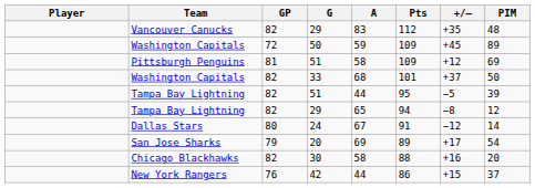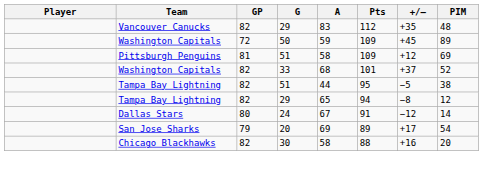 <table class="wikitable sortable">
 <tr>
 <th style="width: 12em;">Player</th>
 <th style="width: 13em;">Team</th>
 <th style="width: 4em;">GP</th>
 <th style="width: 4em;">G</th>
 <th style="width: 4em;">A</th>
 <th style="width: 4em;">Pts</th>
 <th style="width: 4em;">+/–</th>
 <th style="width: 4em;">PIM</th>
 </tr>
 <tr>
 <td></td>
 <td><a href='#'>Vancouver Canucks</a></td>
 <td>82</td>
 <td>29</td>
 <td>83</td>
 <td>112</td>
 <td>+35</td>
 <td>48</td>
 </tr>
 <tr>
 <td></td>
 <td><a href='#'>Washington Capitals</a></td>
 <td>72</td>
 <td>50</td>
 <td>59</td>
 <td>109</td>
 <td>+45</td>
 <td>89</td>
 </tr>
 <tr>
 <td></td>
 <td><a href='#'>Pittsburgh Penguins</a></td>
 <td>81</td>
 <td>51</td>
 <td>58</td>
 <td>109</td>
 <td>+12</td>
 <td>69</td>
 </tr>
 <tr>
 <td></td>
 <td><a href='#'>Washington Capitals</a></td>
 <td>82</td>
 <td>33</td>
 <td>68</td>
 <td>101</td>
 <td>+37</td>
-<td>50</td>
+<td>52</td>
 </tr>
 <tr>
 <td></td>
 <td><a href='#'>Tampa Bay Lightning</a></td>
 <td>82</td>
 <td>51</td>
 <td>44</td>
 <td>95</td>
 <td>−5</td>
-<td>39</td>
+<td>38</td>
 </tr>
 <tr>
 <td></td>
 <td><a href='#'>Tampa Bay Lightning</a></td>
 <td>82</td>
 <td>29</td>
 <td>65</td>
 <td>94</td>
 <td>−8</td>
 <td>12</td>
 </tr>
 <tr>
 <td></td>
 <td><a href='#'>Dallas Stars</a></td>
 <td>80</td>
 <td>24</td>
 <td>67</td>
 <td>91</td>
 <td>−12</td>
 <td>14</td>
 </tr>
 <tr>
 <td></td>
 <td><a href='#'>San Jose Sharks</a></td>
 <td>79</td>
 <td>20</td>
 <td>69</td>
 <td>89</td>
 <td>+17</td>
 <td>54</td>
 </tr>
 <tr>
 <td></td>
 <td><a href='#'>Chicago Blackhawks</a></td>
 <td>82</td>
 <td>30</td>
 <td>58</td>
 <td>88</td>
 <td>+16</td>
 <td>20</td>
 </tr>
-<tr>
-<td></td>
-<td><a href='#'>New York Rangers</a></td>
-<td>76</td>
-<td>42</td>
-<td>44</td>
-<td>86</td>
-<td>+15</td>
-<td>37</td>
-</tr>
 </table>
